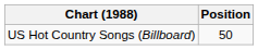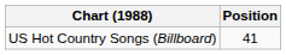 <table class="wikitable">
 <tr>
 <th>Chart (1988)</th>
 <th>Position</th>
 </tr>
 <tr>
 <td>US Hot Country Songs (<em>Billboard</em>)</td>
-<td align="center">50</td>
+<td align="center">41</td>
 </tr>
 </table>
